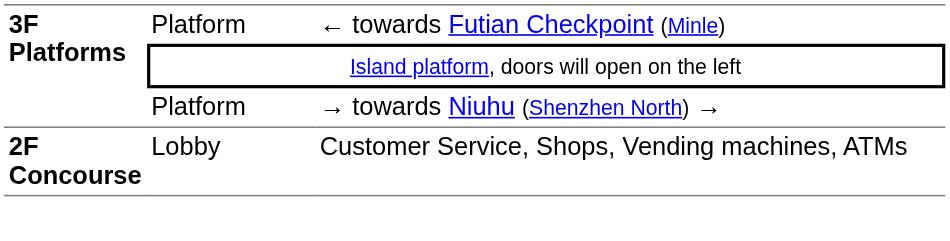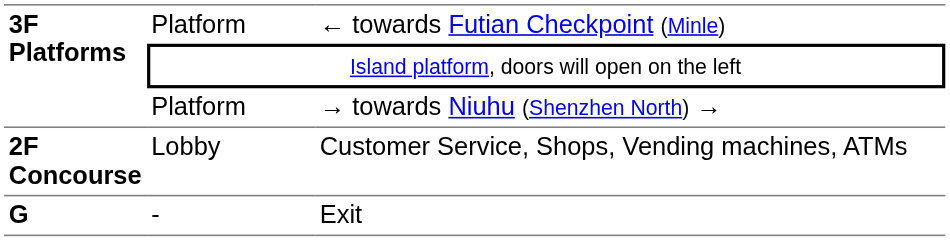 <table table border=0 cellspacing=0 cellpadding=3>
 <tr>
 <td style="border-top:solid 1px gray;" rowspan=3 valign=top><strong>3F<br>Platforms</strong></td>
 <td style="border-top:solid 1px gray;" valign=top>Platform </td>
 <td style="border-top:solid 1px gray;" valign=top>←  towards <a href='#'>Futian Checkpoint</a> <small>(<a href='#'>Minle</a>)</small></td>
 </tr>
 <tr>
 <td style="border-right:solid 2px black;border-left:solid 2px black;border-top:solid 2px black;border-bottom:solid 2px black;text-align:center;" colspan=2><small><a href='#'>Island platform</a>, doors will open on the left</small></td>
 </tr>
 <tr>
 <td>Platform </td>
 <td><span>→</span>  towards <a href='#'>Niuhu</a> <small>(<a href='#'>Shenzhen North</a>)</small> →</td>
 </tr>
 <tr>
 <td style="border-bottom:solid 1px gray; border-top:solid 1px gray;" valign=top width=50><strong>2F<br>Concourse</strong></td>
 <td style="border-bottom:solid 1px gray; border-top:solid 1px gray;" valign=top width=100>Lobby</td>
 <td style="border-bottom:solid 1px gray; border-top:solid 1px gray;" valign=top width=390>Customer Service, Shops, Vending machines, ATMs</td>
 </tr>
+<tr>
+<td style="border-bottom:solid 1px gray;" width=50 valign=top><strong>G</strong></td>
+<td style="border-bottom:solid 1px gray;" width=100 valign=top>-</td>
+<td style="border-bottom:solid 1px gray;" width=390 valign=top>Exit</td>
+</tr>
 </table>
